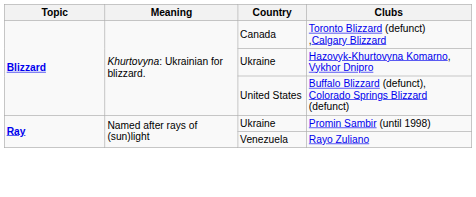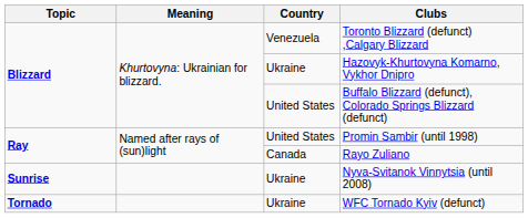 <table class="wikitable">
 <tr>
 <th width="150">Topic</th>
 <th width="200">Meaning</th>
 <th width="100">Country</th>
 <th width="250">Clubs</th>
 </tr>
 <tr>
 <td rowspan="3"><strong><a href='#'>Blizzard</a></strong></td>
 <td rowspan="3"><em>Khurtovyna</em>: Ukrainian for blizzard.</td>
-<td> Canada</td>
+<td> Venezuela</td>
 <td><a href='#'>Toronto Blizzard</a> (defunct)<br>,<a href='#'>Calgary Blizzard</a></td>
 </tr>
 <tr>
 <td> Ukraine</td>
 <td><a href='#'>Hazovyk-Khurtovyna Komarno</a>, <a href='#'>Vykhor Dnipro</a></td>
 </tr>
 <tr>
 <td> United States</td>
 <td><a href='#'>Buffalo Blizzard</a> (defunct), <a href='#'>Colorado Springs Blizzard</a> (defunct)</td>
 </tr>
 <tr>
 <td rowspan="2"><strong><a href='#'>Ray</a></strong></td>
 <td rowspan="2">Named after rays of (sun)light</td>
-<td> Ukraine</td>
+<td> United States</td>
 <td><a href='#'>Promin Sambir</a> (until 1998)</td>
 </tr>
 <tr>
-<td> Venezuela</td>
+<td> Canada</td>
 <td><a href='#'>Rayo Zuliano</a></td>
 </tr>
+<tr>
+<td><strong><a href='#'>Sunrise</a></strong></td>
+<td></td>
+<td> Ukraine</td>
+<td><a href='#'>Nyva-Svitanok Vinnytsia</a> (until 2008)</td>
+</tr>
+<tr>
+<td><strong><a href='#'>Tornado</a></strong></td>
+<td></td>
+<td> Ukraine</td>
+<td><a href='#'>WFC Tornado Kyiv</a> (defunct)</td>
+</tr>
 </table>
